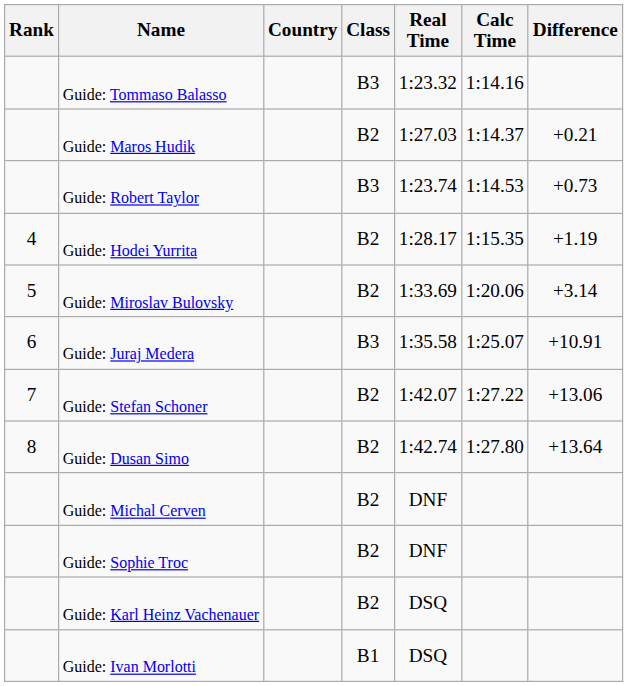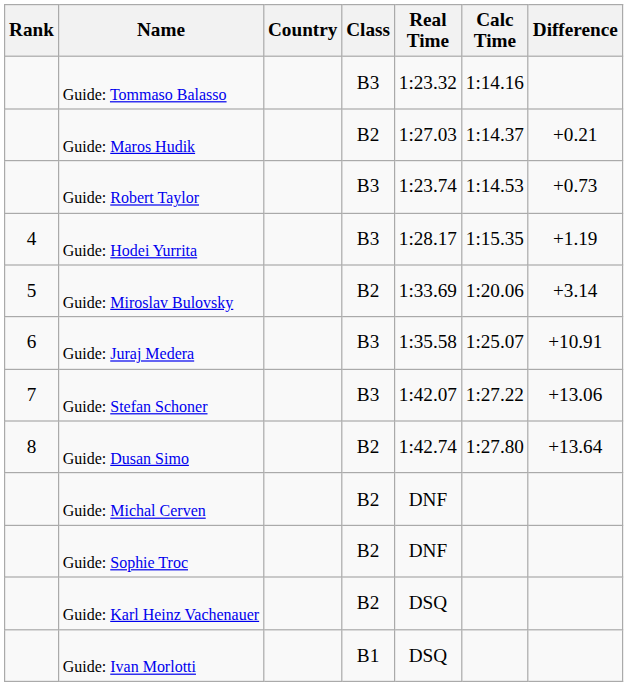 <table class="wikitable sortable" style="text-align:center">
 <tr>
 <th>Rank</th>
 <th>Name</th>
 <th>Country</th>
 <th>Class</th>
 <th>Real<br>Time</th>
 <th>Calc<br>Time</th>
 <th Class="unsortable">Difference</th>
 </tr>
 <tr>
 <td></td>
 <td align=left><br><small>Guide: <a href='#'>Tommaso Balasso</a></small></td>
 <td align=left></td>
 <td>B3</td>
 <td>1:23.32</td>
 <td>1:14.16</td>
 <td></td>
 </tr>
 <tr>
 <td></td>
 <td align=left><br><small>Guide: <a href='#'>Maros Hudik</a></small></td>
 <td align=left></td>
 <td>B2</td>
 <td>1:27.03</td>
 <td>1:14.37</td>
 <td>+0.21</td>
 </tr>
 <tr>
 <td></td>
 <td align=left><br><small>Guide: <a href='#'>Robert Taylor</a></small></td>
 <td align=left></td>
 <td>B3</td>
 <td>1:23.74</td>
 <td>1:14.53</td>
 <td>+0.73</td>
 </tr>
 <tr>
 <td>4</td>
 <td align=left><br><small>Guide: <a href='#'>Hodei Yurrita</a></small></td>
 <td align=left></td>
-<td>B2</td>
+<td>B3</td>
 <td>1:28.17</td>
 <td>1:15.35</td>
 <td>+1.19</td>
 </tr>
 <tr>
 <td>5</td>
 <td align=left><br><small>Guide: <a href='#'>Miroslav Bulovsky</a></small></td>
 <td align=left></td>
 <td>B2</td>
 <td>1:33.69</td>
 <td>1:20.06</td>
 <td>+3.14</td>
 </tr>
 <tr>
 <td>6</td>
 <td align=left><br><small>Guide: <a href='#'>Juraj Medera</a></small></td>
 <td align=left></td>
 <td>B3</td>
 <td>1:35.58</td>
 <td>1:25.07</td>
 <td>+10.91</td>
 </tr>
 <tr>
 <td>7</td>
 <td align=left><br><small>Guide: <a href='#'>Stefan Schoner</a></small></td>
 <td align=left></td>
-<td>B2</td>
+<td>B3</td>
 <td>1:42.07</td>
 <td>1:27.22</td>
 <td>+13.06</td>
 </tr>
 <tr>
 <td>8</td>
 <td align=left><br><small>Guide: <a href='#'>Dusan Simo</a></small></td>
 <td align=left></td>
 <td>B2</td>
 <td>1:42.74</td>
 <td>1:27.80</td>
 <td>+13.64</td>
 </tr>
 <tr>
 <td></td>
 <td align=left><br><small>Guide: <a href='#'>Michal Cerven</a></small></td>
 <td align=left></td>
 <td>B2</td>
 <td>DNF</td>
 <td></td>
 <td></td>
 </tr>
 <tr>
 <td></td>
 <td align=left><br><small>Guide: <a href='#'>Sophie Troc</a></small></td>
 <td align=left></td>
 <td>B2</td>
 <td>DNF</td>
 <td></td>
 <td></td>
 </tr>
 <tr>
 <td></td>
 <td align=left><br><small>Guide: <a href='#'>Karl Heinz Vachenauer</a></small></td>
 <td align=left></td>
 <td>B2</td>
 <td>DSQ</td>
 <td></td>
 <td></td>
 </tr>
 <tr>
 <td></td>
 <td align=left><br><small>Guide: <a href='#'>Ivan Morlotti</a></small></td>
 <td align=left></td>
 <td>B1</td>
 <td>DSQ</td>
 <td></td>
 <td></td>
 </tr>
 </table>
